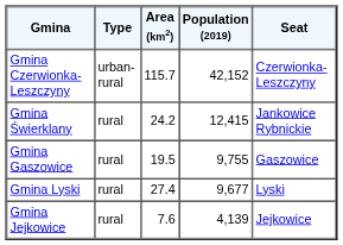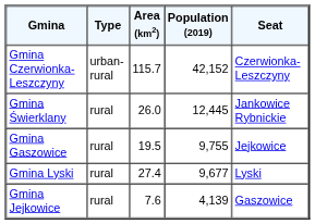 <table width="60%" border="2" cellpadding="3" cellspacing="0" style="font-size:90%;line-height:120%;">
 <tr bgcolor="F0F8FF">
 <td style="text-align:center;"><strong>Gmina</strong></td>
 <td style="text-align:center;"><strong>Type</strong></td>
 <td style="text-align:center;"><strong>Area<br><small>(km<sup>2</sup>)</small></strong></td>
 <td style="text-align:center;"><strong>Population<br><small>(2019)</small></strong></td>
 <td style="text-align:center;"><strong>Seat</strong></td>
 </tr>
 <tr>
 <td><a href='#'>Gmina Czerwionka-Leszczyny</a></td>
 <td>urban-rural</td>
 <td style="text-align:right;">115.7</td>
 <td style="text-align:right;">42,152</td>
 <td><a href='#'>Czerwionka-Leszczyny</a></td>
 </tr>
 <tr>
 <td><a href='#'>Gmina Świerklany</a></td>
 <td>rural</td>
-<td style="text-align:right;">24.2</td>
-<td style="text-align:right;">12,415</td>
+<td style="text-align:right;">26.0</td>
+<td style="text-align:right;">12,445</td>
 <td><a href='#'>Jankowice Rybnickie</a></td>
 </tr>
 <tr>
 <td><a href='#'>Gmina Gaszowice</a></td>
 <td>rural</td>
 <td style="text-align:right;">19.5</td>
 <td style="text-align:right;">9,755</td>
-<td><a href='#'>Gaszowice</a></td>
+<td><a href='#'>Jejkowice</a></td>
 </tr>
 <tr>
 <td><a href='#'>Gmina Lyski</a></td>
 <td>rural</td>
 <td style="text-align:right;">27.4</td>
 <td style="text-align:right;">9,677</td>
 <td><a href='#'>Lyski</a></td>
 </tr>
 <tr>
 <td><a href='#'>Gmina Jejkowice</a></td>
 <td>rural</td>
 <td style="text-align:right;">7.6</td>
 <td style="text-align:right;">4,139</td>
-<td><a href='#'>Jejkowice</a></td>
+<td><a href='#'>Gaszowice</a></td>
 </tr>
 <tr>
 </tr>
 </table>
